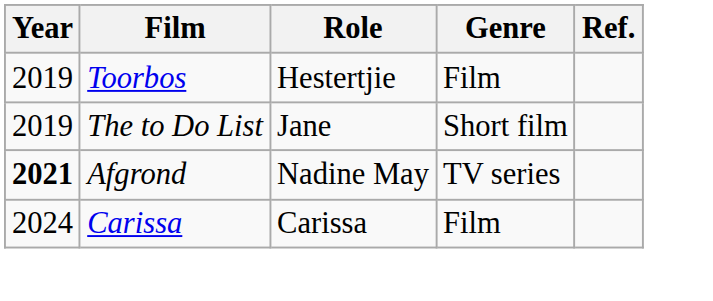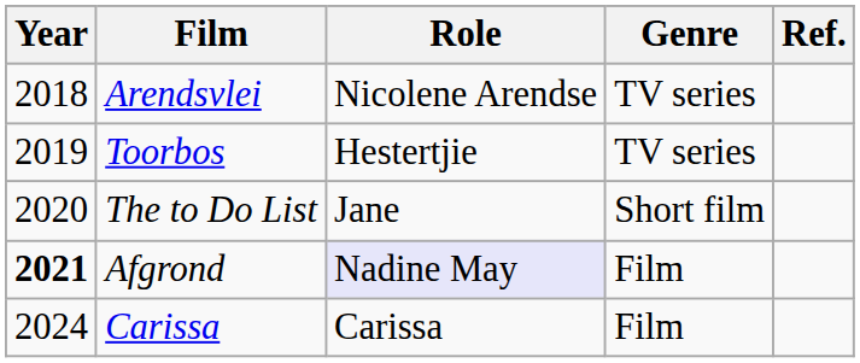 <table class="wikitable">
 <tr>
 <th>Year</th>
 <th>Film</th>
 <th>Role</th>
 <th>Genre</th>
 <th>Ref.</th>
 </tr>
 <tr>
-<td>2019</td>
-<td><em><a href='#'>Toorbos</a></em></td>
-<td>Hestertjie</td>
-<td>Film</td>
+<td>2018</td>
+<td><em><a href='#'>Arendsvlei</a></em></td>
+<td>Nicolene Arendse</td>
+<td>TV series</td>
 <td></td>
 </tr>
 <tr>
 <td>2019</td>
+<td><em><a href='#'>Toorbos</a></em></td>
+<td>Hestertjie</td>
+<td>TV series</td>
+<td></td>
+</tr>
+<tr>
+<td>2020</td>
 <td><em>The to Do List</em></td>
 <td>Jane</td>
 <td>Short film</td>
 <td></td>
 </tr>
 <tr>
 <td><strong>2021</strong></td>
 <td><em>Afgrond</em></td>
-<td>Nadine May</td>
-<td>TV series</td>
+<td style="background: lavender;">Nadine May</td>
+<td>Film</td>
 <td></td>
 </tr>
 <tr>
 <td>2024</td>
 <td><em><a href='#'>Carissa</a></em></td>
 <td>Carissa</td>
 <td>Film</td>
 <td></td>
 </tr>
 </table>
